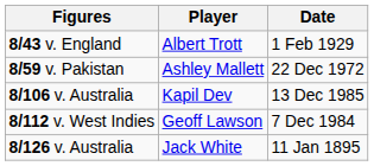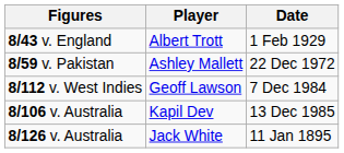 <table class="wikitable">
 <tr>
 <th>Figures</th>
 <th>Player</th>
 <th>Date</th>
 </tr>
 <tr>
 <td><strong>8/43</strong> v. England</td>
 <td> <a href='#'>Albert Trott</a></td>
 <td>1 Feb 1929</td>
 </tr>
 <tr>
 <td><strong>8/59</strong> v. Pakistan</td>
 <td> <a href='#'>Ashley Mallett</a></td>
 <td>22 Dec 1972</td>
 </tr>
 <tr>
+<td><strong>8/112</strong> v. West Indies</td>
+<td> <a href='#'>Geoff Lawson</a></td>
+<td>7 Dec 1984</td>
+</tr>
+<tr>
 <td><strong>8/106</strong> v. Australia</td>
 <td> <a href='#'>Kapil Dev</a></td>
 <td>13 Dec 1985</td>
-</tr>
-<tr>
-<td><strong>8/112</strong> v. West Indies</td>
-<td> <a href='#'>Geoff Lawson</a></td>
-<td>7 Dec 1984</td>
 </tr>
 <tr>
 <td><strong>8/126</strong> v. Australia</td>
 <td> <a href='#'>Jack White</a></td>
 <td>11 Jan 1895</td>
 </tr>
 </table>
